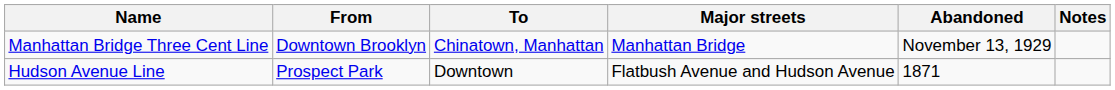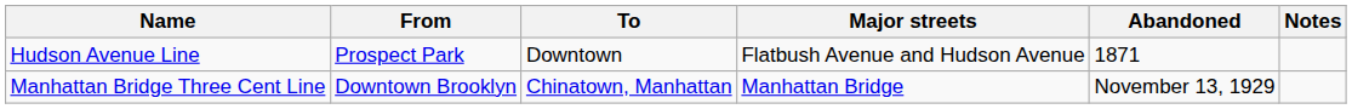 <table class=wikitable>
 <tr>
 <th>Name</th>
 <th>From</th>
 <th>To</th>
 <th>Major streets</th>
 <th>Abandoned</th>
 <th>Notes</th>
 </tr>
 <tr>
+<td><a href='#'>Hudson Avenue Line</a></td>
+<td><a href='#'>Prospect Park</a></td>
+<td>Downtown</td>
+<td>Flatbush Avenue and Hudson Avenue</td>
+<td>1871</td>
+<td></td>
+</tr>
+<tr>
 <td><a href='#'>Manhattan Bridge Three Cent Line</a></td>
 <td><a href='#'>Downtown Brooklyn</a></td>
 <td><a href='#'>Chinatown, Manhattan</a></td>
 <td><a href='#'>Manhattan Bridge</a></td>
 <td>November 13, 1929</td>
 <td></td>
 </tr>
-<tr>
-<td><a href='#'>Hudson Avenue Line</a></td>
-<td><a href='#'>Prospect Park</a></td>
-<td>Downtown</td>
-<td>Flatbush Avenue and Hudson Avenue</td>
-<td>1871</td>
-<td></td>
-</tr>
 </table>
